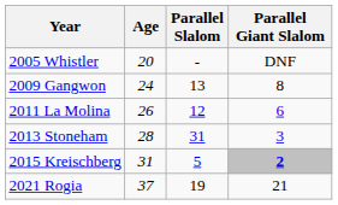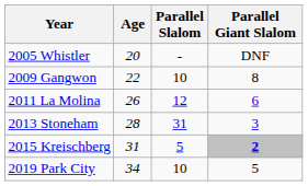 <table class=wikitable style="text-align:center">
 <tr>
 <th>  Year  </th>
 <th> Age </th>
 <th>Parallel<br> Slalom </th>
 <th>Parallel<br> Giant Slalom </th>
 </tr>
 <tr>
 <td align=left> <a href='#'>2005 Whistler</a></td>
 <td><em>20</em></td>
 <td>-</td>
 <td>DNF</td>
 </tr>
 <tr>
 <td align=left> <a href='#'>2009 Gangwon</a></td>
-<td><em>24</em></td>
-<td>13</td>
+<td><em>22</em></td>
+<td>10</td>
 <td>8</td>
 </tr>
 <tr>
 <td align=left> <a href='#'>2011 La Molina</a></td>
 <td><em>26</em></td>
 <td><a href='#'>12</a></td>
 <td><a href='#'>6</a></td>
 </tr>
 <tr>
 <td align=left> <a href='#'>2013 Stoneham</a></td>
 <td><em>28</em></td>
 <td><a href='#'>31</a></td>
 <td><a href='#'>3</a></td>
 </tr>
 <tr>
 <td align=left> <a href='#'>2015 Kreischberg</a></td>
 <td><em>31</em></td>
 <td><a href='#'>5</a></td>
 <td bgcolor="silver"><strong><a href='#'>2</a></strong></td>
 </tr>
 <tr>
-<td align=left> <a href='#'>2021 Rogia</a></td>
-<td><em>37</em></td>
-<td>19</td>
-<td>21</td>
+<td align=left> <a href='#'>2019 Park City</a></td>
+<td><em>34</em></td>
+<td>10</td>
+<td>5</td>
 </tr>
 </table>
